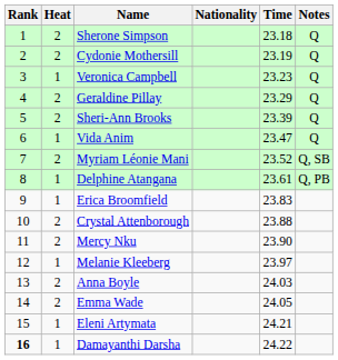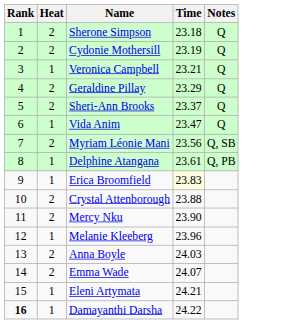 <table class="wikitable sortable" style="text-align:center">
 <tr>
 <th>Rank</th>
 <th>Heat</th>
 <th>Name</th>
-<th>Nationality</th>
 <th>Time</th>
 <th>Notes</th>
 </tr>
 <tr bgcolor=ccffcc>
 <td>1</td>
 <td>2</td>
 <td align=left><a href='#'>Sherone Simpson</a></td>
-<td align=left></td>
 <td>23.18</td>
 <td>Q</td>
 </tr>
 <tr bgcolor=ccffcc>
 <td>2</td>
 <td>2</td>
 <td align=left><a href='#'>Cydonie Mothersill</a></td>
-<td align=left></td>
 <td>23.19</td>
 <td>Q</td>
 </tr>
 <tr bgcolor=ccffcc>
 <td>3</td>
 <td>1</td>
 <td align=left><a href='#'>Veronica Campbell</a></td>
-<td align=left></td>
-<td>23.23</td>
+<td>23.21</td>
 <td>Q</td>
 </tr>
 <tr bgcolor=ccffcc>
 <td>4</td>
 <td>2</td>
 <td align=left><a href='#'>Geraldine Pillay</a></td>
-<td align=left></td>
 <td>23.29</td>
 <td>Q</td>
 </tr>
 <tr bgcolor=ccffcc>
 <td>5</td>
 <td>2</td>
 <td align=left><a href='#'>Sheri-Ann Brooks</a></td>
-<td align=left></td>
-<td>23.39</td>
+<td>23.37</td>
 <td>Q</td>
 </tr>
 <tr bgcolor=ccffcc>
 <td>6</td>
 <td>1</td>
 <td align=left><a href='#'>Vida Anim</a></td>
-<td align=left></td>
 <td>23.47</td>
 <td>Q</td>
 </tr>
 <tr bgcolor=ccffcc>
 <td>7</td>
 <td>2</td>
 <td align=left><a href='#'>Myriam Léonie Mani</a></td>
-<td align=left></td>
-<td>23.52</td>
+<td>23.56</td>
 <td>Q, SB</td>
 </tr>
 <tr bgcolor=ccffcc>
 <td>8</td>
 <td>1</td>
 <td align=left><a href='#'>Delphine Atangana</a></td>
-<td align=left></td>
 <td>23.61</td>
 <td>Q, PB</td>
 </tr>
 <tr>
 <td>9</td>
 <td>1</td>
 <td align=left><a href='#'>Erica Broomfield</a></td>
-<td align=left></td>
-<td>23.83</td>
+<td style="background: lightyellow;">23.83</td>
 <td></td>
 </tr>
 <tr>
 <td>10</td>
 <td>2</td>
 <td align=left><a href='#'>Crystal Attenborough</a></td>
-<td align=left></td>
 <td>23.88</td>
 <td></td>
 </tr>
 <tr>
 <td>11</td>
 <td>2</td>
 <td align=left><a href='#'>Mercy Nku</a></td>
-<td align=left></td>
 <td>23.90</td>
 <td></td>
 </tr>
 <tr>
 <td>12</td>
 <td>1</td>
 <td align=left><a href='#'>Melanie Kleeberg</a></td>
-<td align=left></td>
-<td>23.97</td>
+<td>23.96</td>
 <td></td>
 </tr>
 <tr>
 <td>13</td>
 <td>2</td>
 <td align=left><a href='#'>Anna Boyle</a></td>
-<td align=left></td>
 <td>24.03</td>
 <td></td>
 </tr>
 <tr>
 <td>14</td>
 <td>2</td>
 <td align=left><a href='#'>Emma Wade</a></td>
-<td align=left></td>
-<td>24.05</td>
+<td>24.07</td>
 <td></td>
 </tr>
 <tr>
 <td>15</td>
 <td>1</td>
 <td align=left><a href='#'>Eleni Artymata</a></td>
-<td align=left></td>
 <td>24.21</td>
 <td></td>
 </tr>
 <tr>
 <td><strong>16</strong></td>
 <td>1</td>
 <td align=left><a href='#'>Damayanthi Darsha</a></td>
-<td align=left></td>
 <td>24.22</td>
 <td></td>
 </tr>
 </table>
